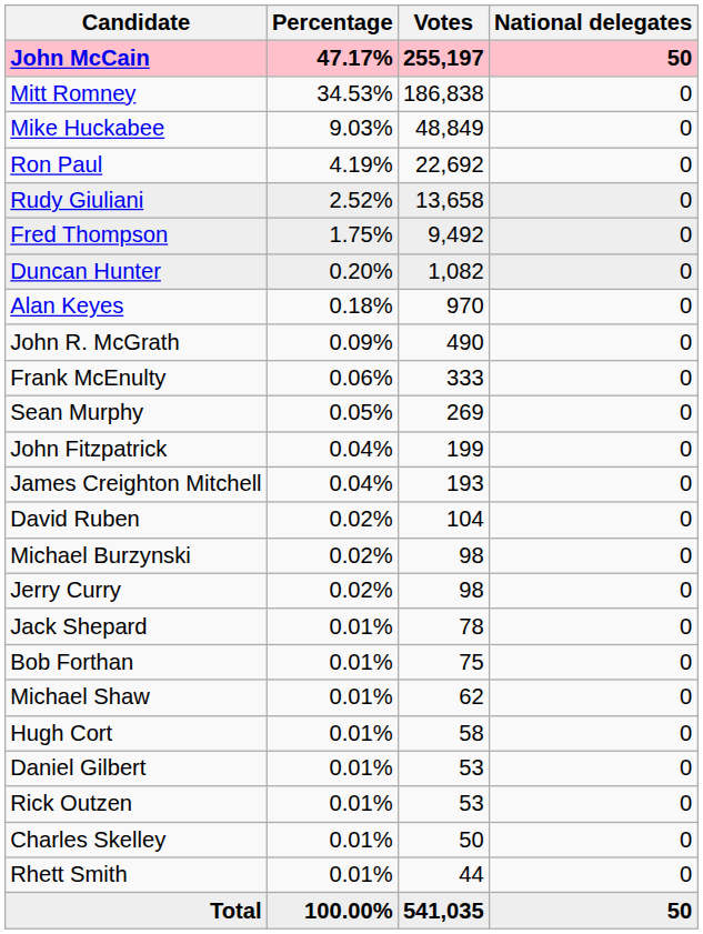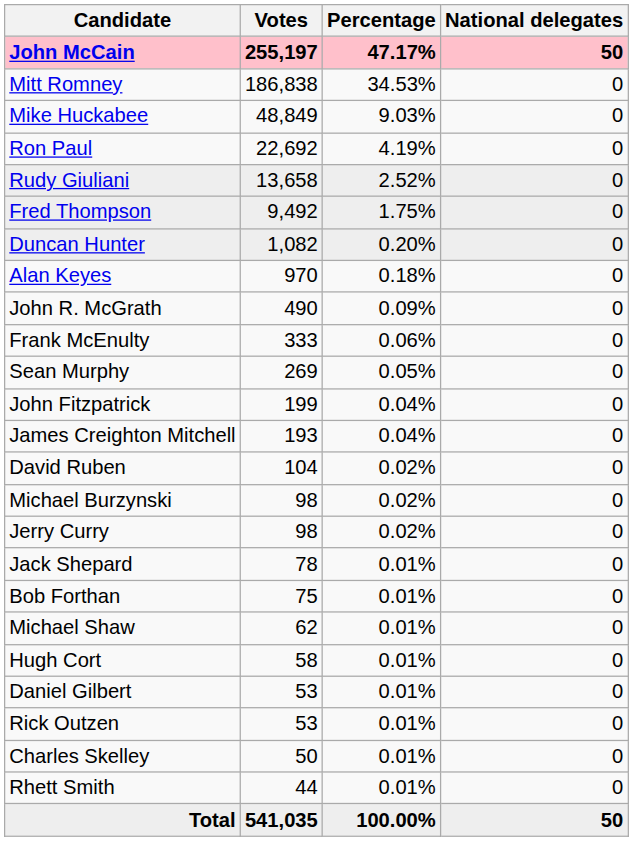 <table class="wikitable" style="text-align:right;">
 <tr>
 <th>Candidate</th>
+<th>Votes</th>
 <th>Percentage</th>
-<th>Votes</th>
 <th>National delegates</th>
 </tr>
 <tr style="background:pink;">
 <td style="text-align:left;"><strong><a href='#'>John McCain</a></strong></td>
+<td><strong>255,197</strong></td>
 <td><strong>47.17%</strong></td>
-<td><strong>255,197</strong></td>
 <td><strong>50</strong></td>
 </tr>
 <tr>
 <td style="text-align:left;"><a href='#'>Mitt Romney</a></td>
+<td>186,838</td>
 <td>34.53%</td>
-<td>186,838</td>
 <td>0</td>
 </tr>
 <tr>
 <td style="text-align:left;"><a href='#'>Mike Huckabee</a></td>
+<td>48,849</td>
 <td>9.03%</td>
-<td>48,849</td>
 <td>0</td>
 </tr>
 <tr>
 <td style="text-align:left;"><a href='#'>Ron Paul</a></td>
+<td>22,692</td>
 <td>4.19%</td>
-<td>22,692</td>
 <td>0</td>
 </tr>
 <tr style="background:#eee;">
 <td style="text-align:left;"><a href='#'>Rudy Giuliani</a></td>
+<td>13,658</td>
 <td>2.52%</td>
-<td>13,658</td>
 <td>0</td>
 </tr>
 <tr style="background:#eee;">
 <td style="text-align:left;"><a href='#'>Fred Thompson</a></td>
+<td>9,492</td>
 <td>1.75%</td>
-<td>9,492</td>
 <td>0</td>
 </tr>
 <tr style="background:#eee;">
 <td style="text-align:left;"><a href='#'>Duncan Hunter</a></td>
+<td>1,082</td>
 <td>0.20%</td>
-<td>1,082</td>
 <td>0</td>
 </tr>
 <tr>
 <td style="text-align:left;"><a href='#'>Alan Keyes</a></td>
+<td>970</td>
 <td>0.18%</td>
-<td>970</td>
 <td>0</td>
 </tr>
 <tr>
 <td style="text-align:left;">John R. McGrath</td>
+<td>490</td>
 <td>0.09%</td>
-<td>490</td>
 <td>0</td>
 </tr>
 <tr>
 <td style="text-align:left;">Frank McEnulty</td>
+<td>333</td>
 <td>0.06%</td>
-<td>333</td>
 <td>0</td>
 </tr>
 <tr>
 <td style="text-align:left;">Sean Murphy</td>
+<td>269</td>
 <td>0.05%</td>
-<td>269</td>
 <td>0</td>
 </tr>
 <tr>
 <td style="text-align:left;">John Fitzpatrick</td>
+<td>199</td>
 <td>0.04%</td>
-<td>199</td>
 <td>0</td>
 </tr>
 <tr>
 <td style="text-align:left;">James Creighton Mitchell</td>
+<td>193</td>
 <td>0.04%</td>
-<td>193</td>
 <td>0</td>
 </tr>
 <tr>
 <td style="text-align:left;">David Ruben</td>
+<td>104</td>
 <td>0.02%</td>
-<td>104</td>
 <td>0</td>
 </tr>
 <tr>
 <td style="text-align:left;">Michael Burzynski</td>
+<td>98</td>
 <td>0.02%</td>
-<td>98</td>
 <td>0</td>
 </tr>
 <tr>
 <td style="text-align:left;">Jerry Curry</td>
+<td>98</td>
 <td>0.02%</td>
-<td>98</td>
 <td>0</td>
 </tr>
 <tr>
 <td style="text-align:left;">Jack Shepard</td>
+<td>78</td>
 <td>0.01%</td>
-<td>78</td>
 <td>0</td>
 </tr>
 <tr>
 <td style="text-align:left;">Bob Forthan</td>
+<td>75</td>
 <td>0.01%</td>
-<td>75</td>
 <td>0</td>
 </tr>
 <tr>
 <td style="text-align:left;">Michael Shaw</td>
+<td>62</td>
 <td>0.01%</td>
-<td>62</td>
 <td>0</td>
 </tr>
 <tr>
 <td style="text-align:left;">Hugh Cort</td>
+<td>58</td>
 <td>0.01%</td>
-<td>58</td>
 <td>0</td>
 </tr>
 <tr>
 <td style="text-align:left;">Daniel Gilbert</td>
+<td>53</td>
 <td>0.01%</td>
-<td>53</td>
 <td>0</td>
 </tr>
 <tr>
 <td style="text-align:left;">Rick Outzen</td>
+<td>53</td>
 <td>0.01%</td>
-<td>53</td>
 <td>0</td>
 </tr>
 <tr>
 <td style="text-align:left;">Charles Skelley</td>
+<td>50</td>
 <td>0.01%</td>
-<td>50</td>
 <td>0</td>
 </tr>
 <tr>
 <td style="text-align:left;">Rhett Smith</td>
+<td>44</td>
 <td>0.01%</td>
-<td>44</td>
 <td>0</td>
 </tr>
 <tr style="background:#eee;">
 <td><strong>Total</strong></td>
+<td><strong>541,035</strong></td>
 <td><strong>100.00%</strong></td>
-<td><strong>541,035</strong></td>
 <td><strong>50</strong></td>
 </tr>
 </table>
